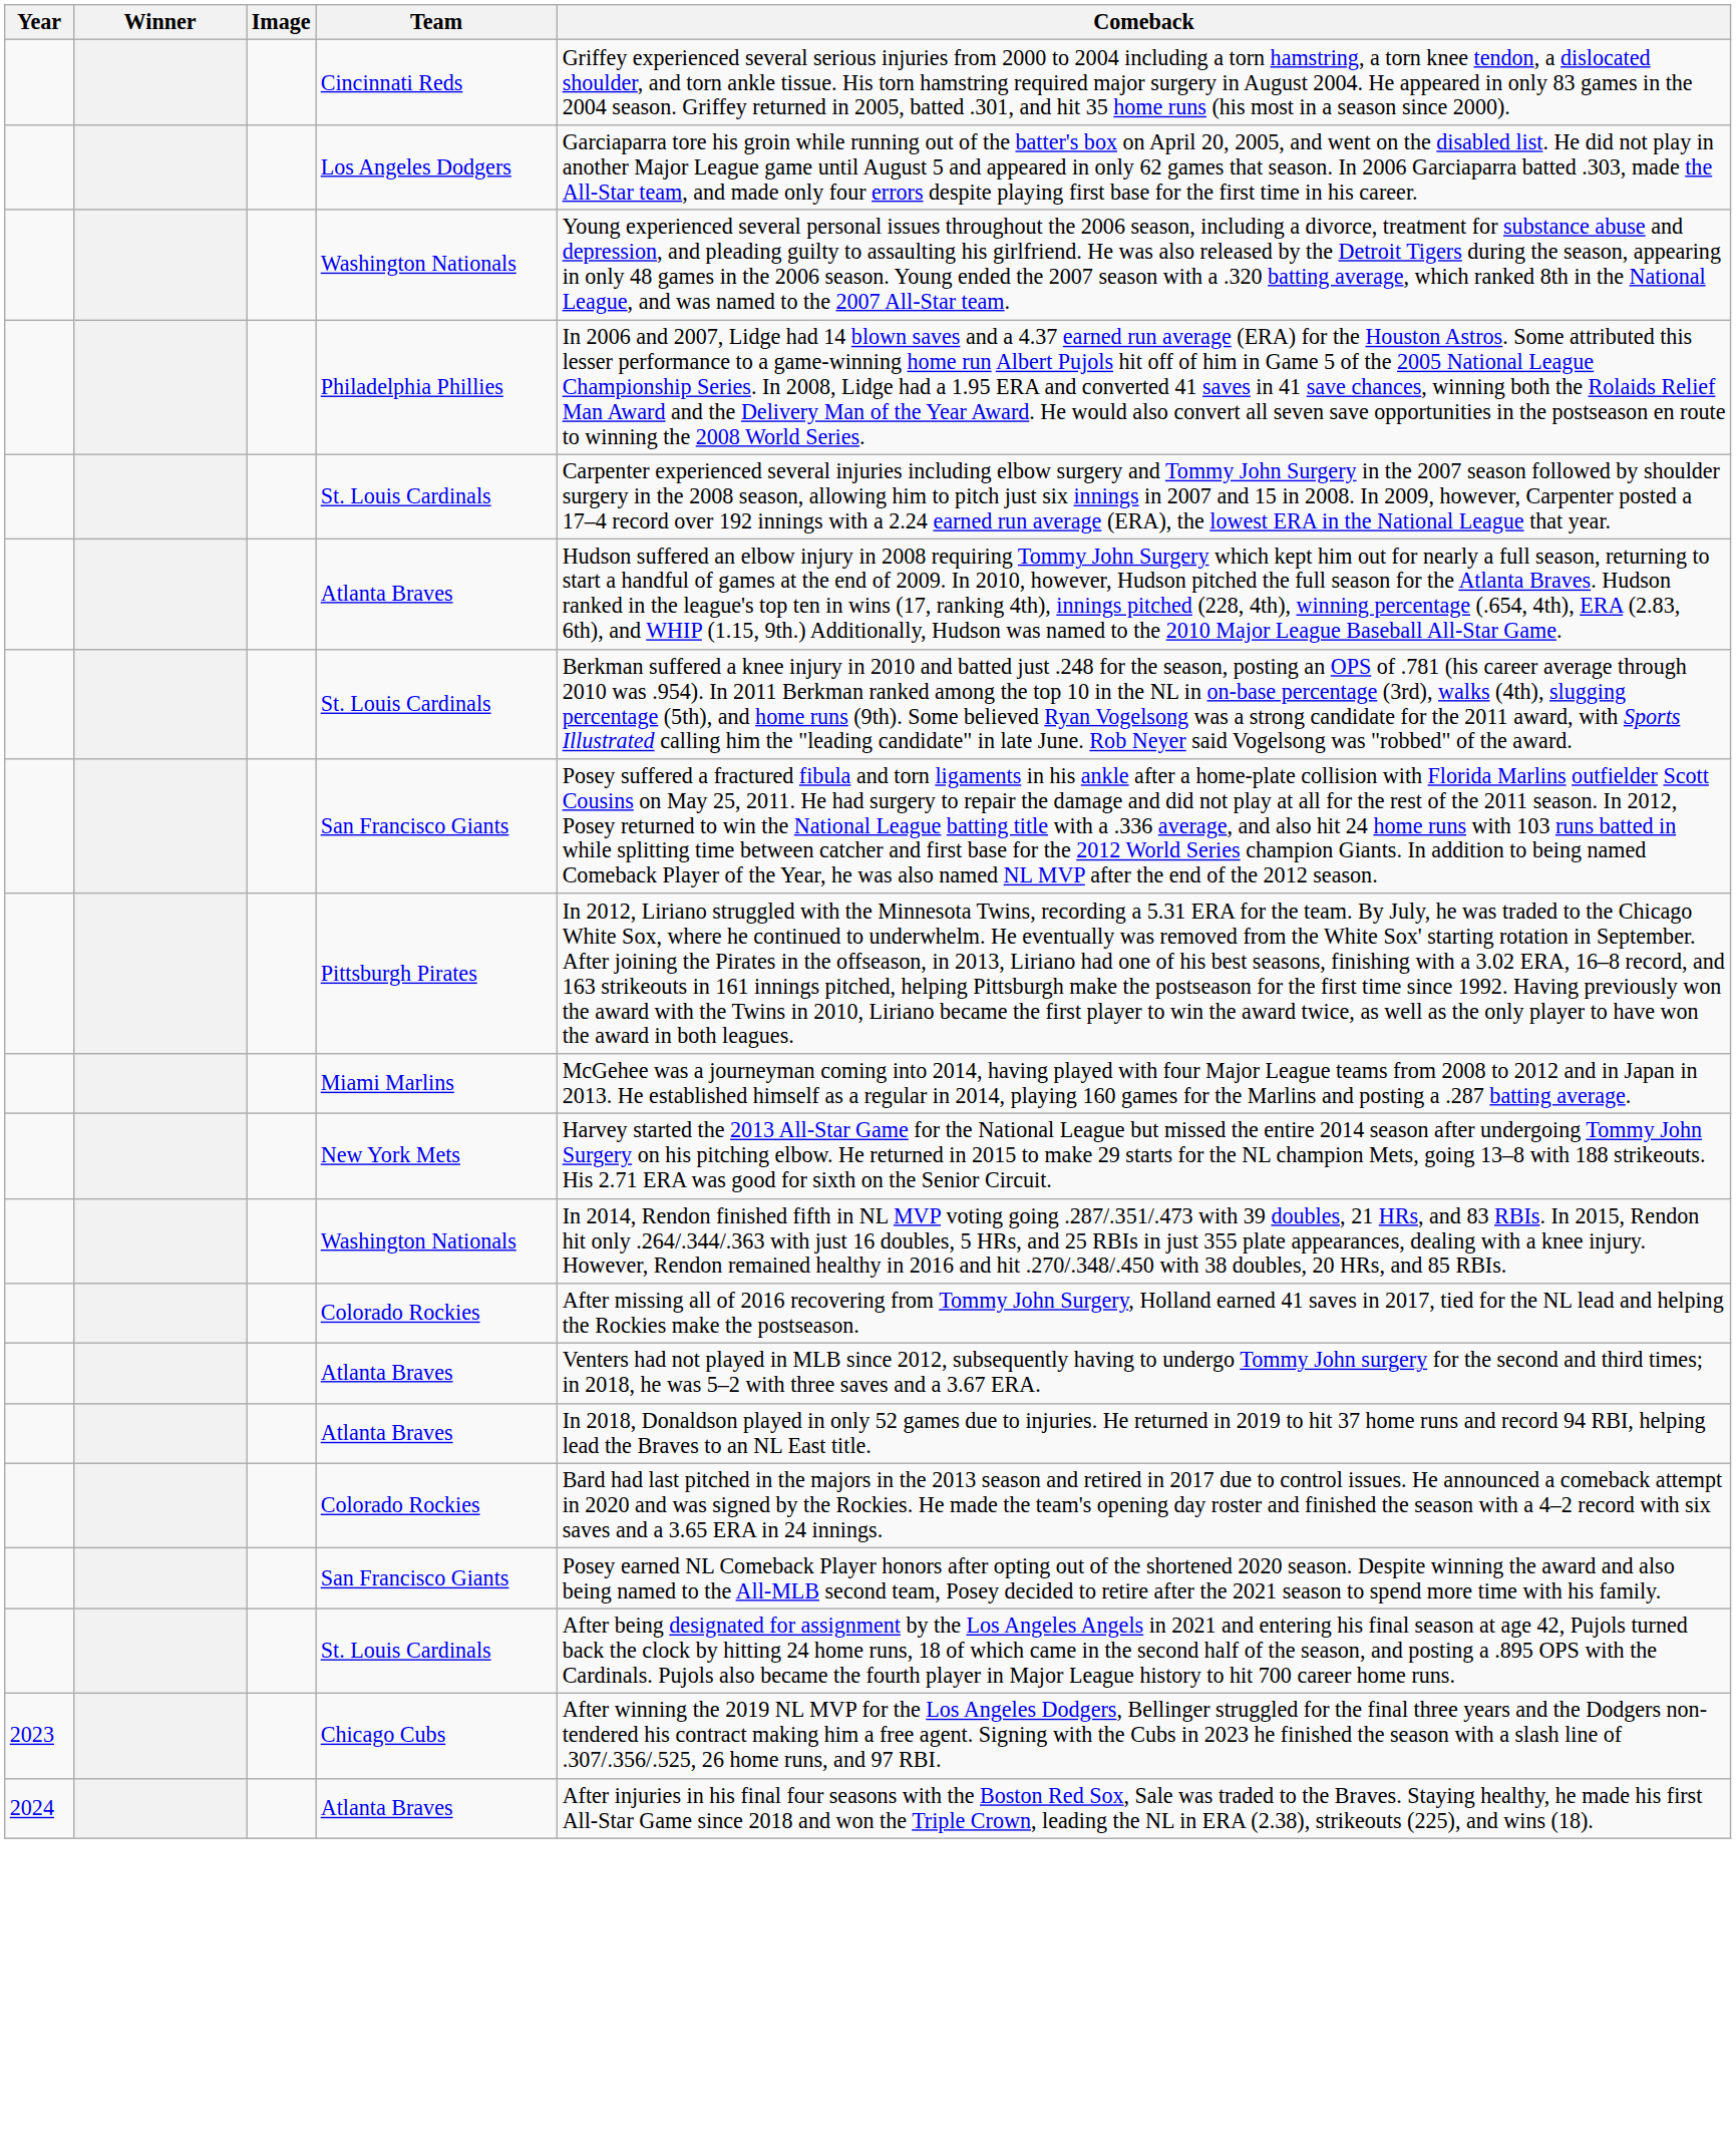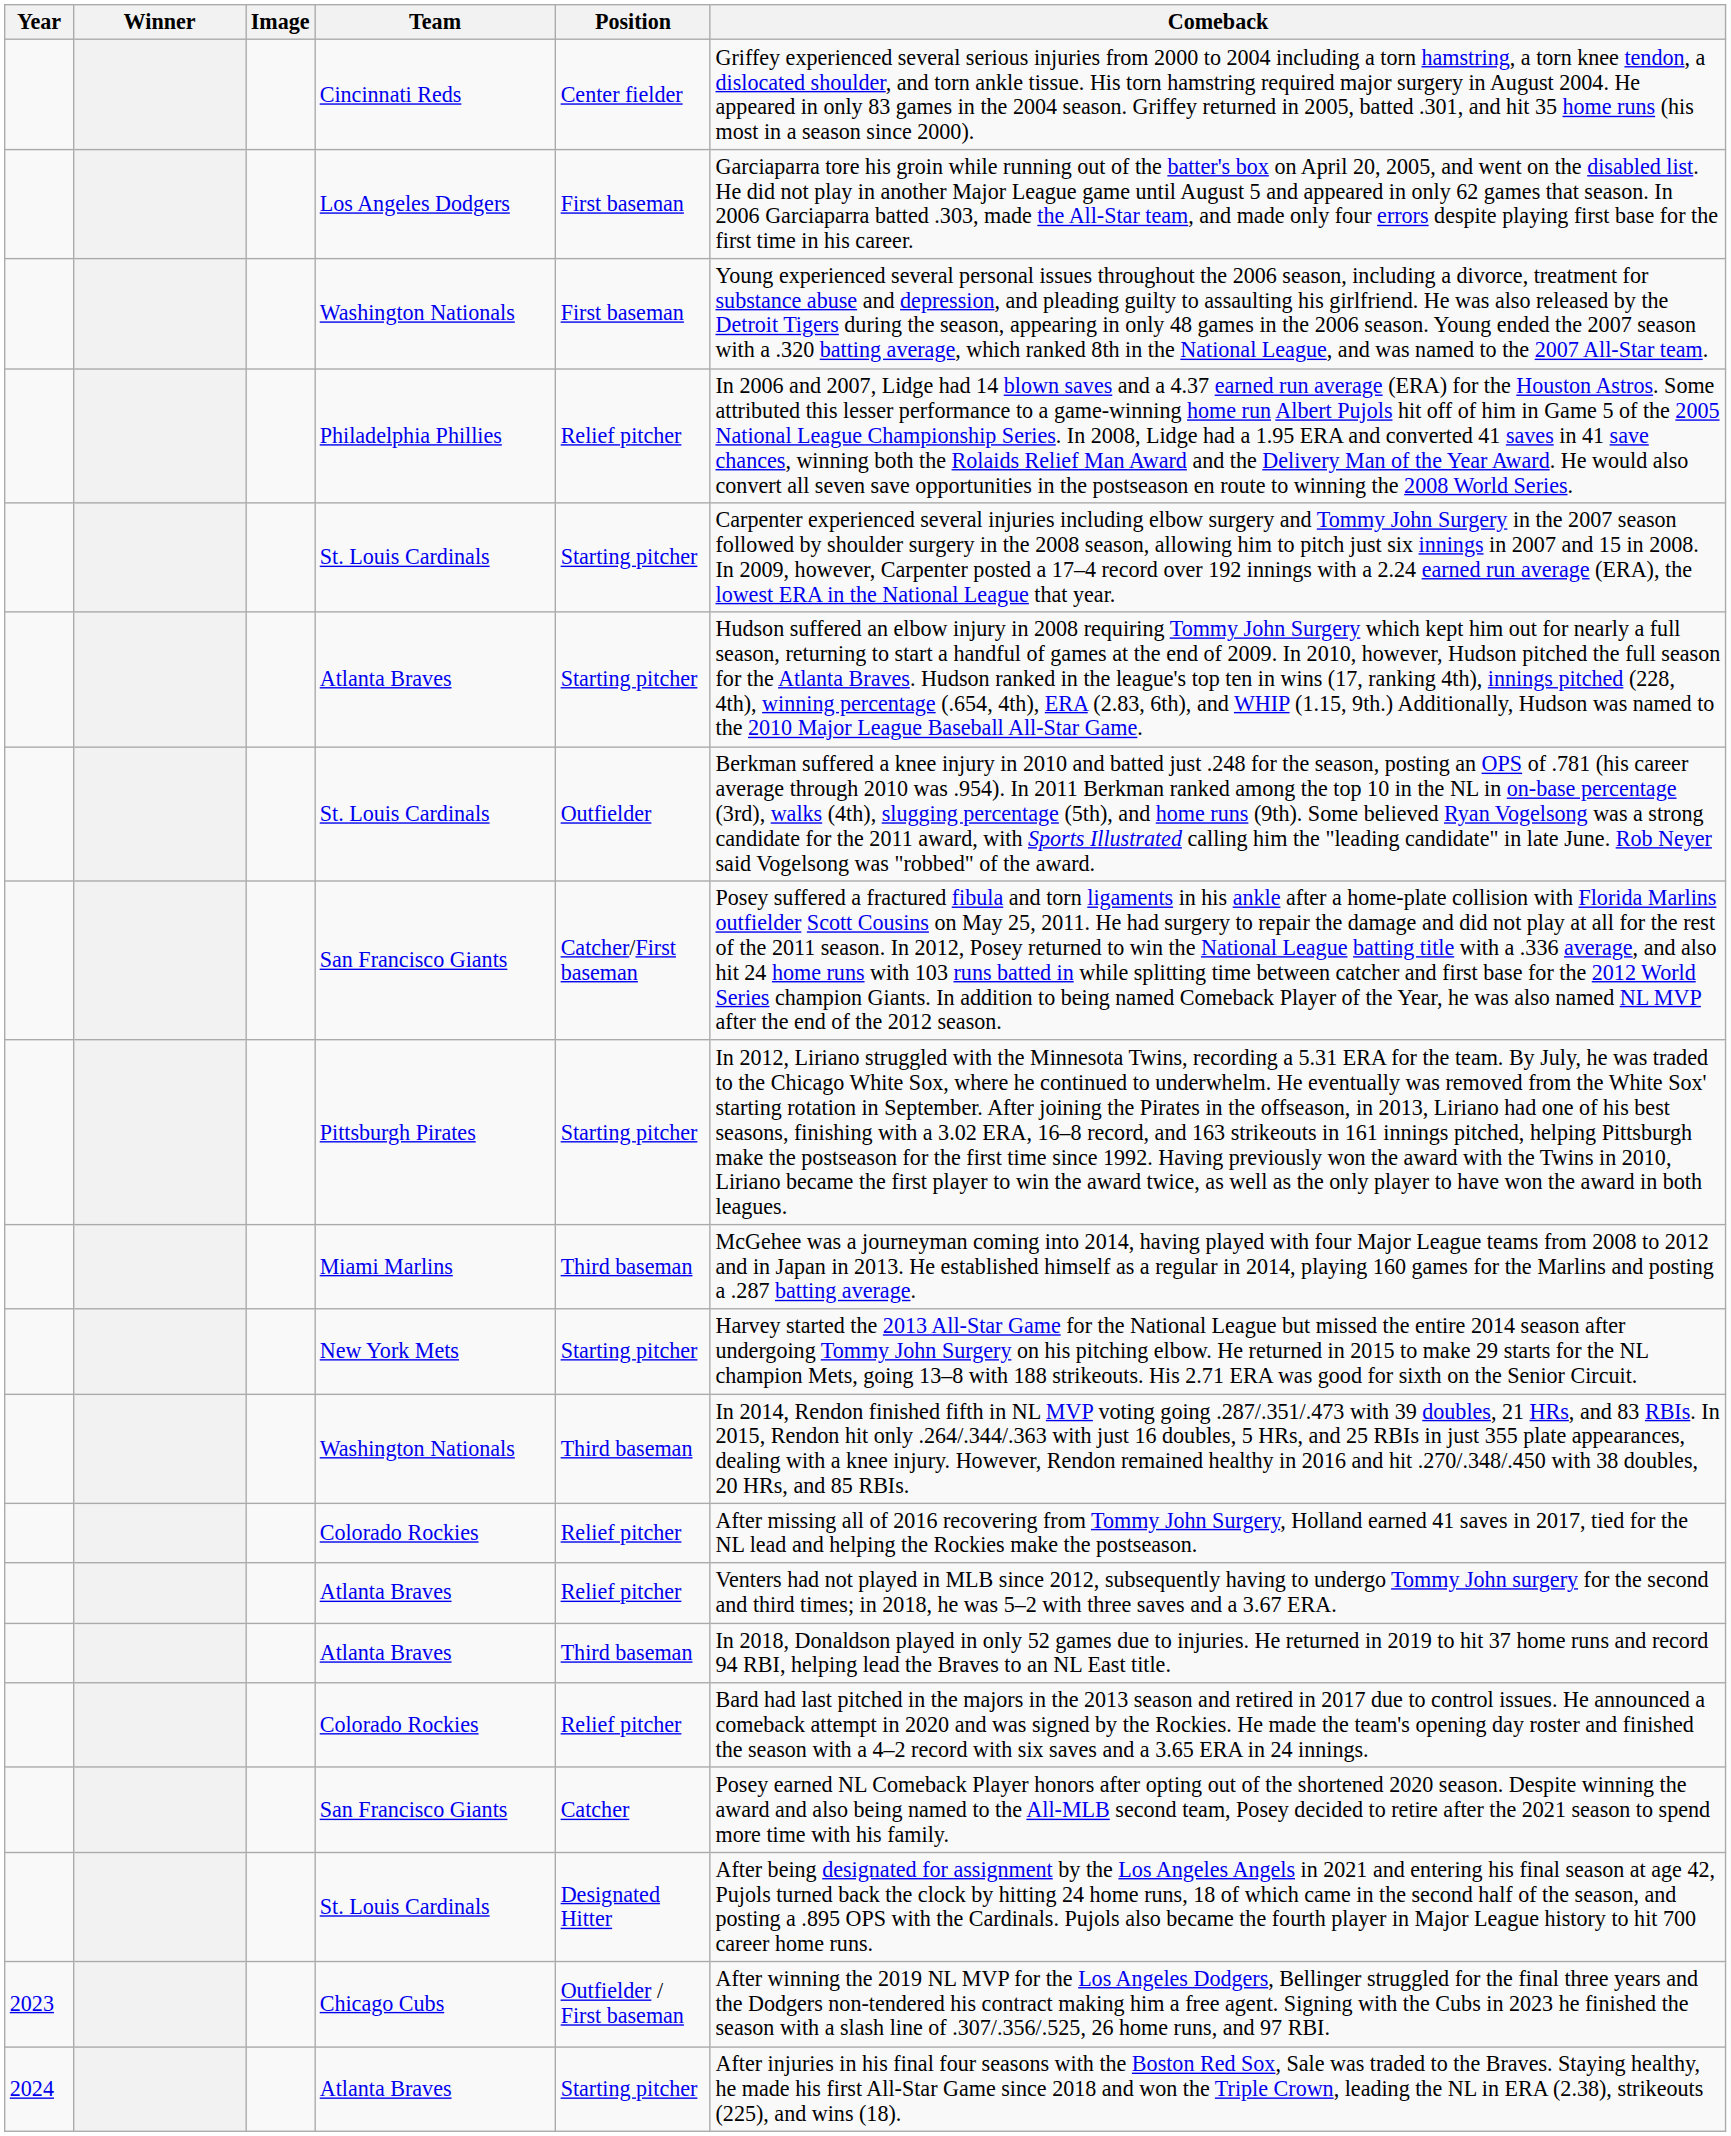 <table class="wikitable sortable plainrowheaders">
 <tr>
 <th scope"col" width="4%">Year</th>
 <th scope"col" width="10%">Winner</th>
 <th scope"col" class="unsortable">Image</th>
 <th scope"col" width="14%">Team</th>
+<th scope"col" width="9%">Position</th>
 <th scope"col" class="unsortable">Comeback</th>
 </tr>
 <tr>
 <td></td>
 <th scope="row"></th>
 <td></td>
 <td><a href='#'>Cincinnati Reds</a></td>
+<td><a href='#'>Center fielder</a></td>
 <td>Griffey experienced several serious injuries from 2000 to 2004 including a torn <a href='#'>hamstring</a>, a torn knee <a href='#'>tendon</a>, a <a href='#'>dislocated shoulder</a>, and torn ankle tissue. His torn hamstring required major surgery in August 2004. He appeared in only 83 games in the 2004 season. Griffey returned in 2005, batted .301, and hit 35 <a href='#'>home runs</a> (his most in a season since 2000).</td>
 </tr>
 <tr>
 <td></td>
 <th scope="row"></th>
 <td></td>
 <td><a href='#'>Los Angeles Dodgers</a></td>
+<td><a href='#'>First baseman</a></td>
 <td>Garciaparra tore his groin while running out of the <a href='#'>batter's box</a> on April 20, 2005, and went on the <a href='#'>disabled list</a>. He did not play in another Major League game until August 5 and appeared in only 62 games that season. In 2006 Garciaparra batted .303, made <a href='#'>the All-Star team</a>, and made only four <a href='#'>errors</a> despite playing first base for the first time in his career.</td>
 </tr>
 <tr>
 <td></td>
 <th scope="row"></th>
 <td></td>
 <td><a href='#'>Washington Nationals</a></td>
+<td><a href='#'>First baseman</a></td>
 <td>Young experienced several personal issues throughout the 2006 season, including a divorce, treatment for <a href='#'>substance abuse</a> and <a href='#'>depression</a>, and pleading guilty to assaulting his girlfriend. He was also released by the <a href='#'>Detroit Tigers</a> during the season, appearing in only 48 games in the 2006 season. Young ended the 2007 season with a .320 <a href='#'>batting average</a>, which ranked 8th in the <a href='#'>National League</a>, and was named to the <a href='#'>2007 All-Star team</a>.</td>
 </tr>
 <tr>
 <td></td>
 <th scope="row"></th>
 <td></td>
 <td><a href='#'>Philadelphia Phillies</a></td>
+<td><a href='#'>Relief pitcher</a></td>
 <td>In 2006 and 2007, Lidge had 14 <a href='#'>blown saves</a> and a 4.37 <a href='#'>earned run average</a> (ERA) for the <a href='#'>Houston Astros</a>. Some attributed this lesser performance to a game-winning <a href='#'>home run</a> <a href='#'>Albert Pujols</a> hit off of him in Game 5 of the <a href='#'>2005 National League Championship Series</a>. In 2008, Lidge had a 1.95 ERA and converted 41 <a href='#'>saves</a> in 41 <a href='#'>save chances</a>, winning both the <a href='#'>Rolaids Relief Man Award</a> and the <a href='#'>Delivery Man of the Year Award</a>. He would also convert all seven save opportunities in the postseason en route to winning the <a href='#'>2008 World Series</a>.</td>
 </tr>
 <tr>
 <td></td>
 <th scope="row"></th>
 <td></td>
 <td><a href='#'>St. Louis Cardinals</a></td>
+<td><a href='#'>Starting pitcher</a></td>
 <td>Carpenter experienced several injuries including elbow surgery and <a href='#'>Tommy John Surgery</a> in the 2007 season followed by shoulder surgery in the 2008 season, allowing him to pitch just six <a href='#'>innings</a> in 2007 and 15 in 2008. In 2009, however, Carpenter posted a 17–4 record over 192 innings with a 2.24 <a href='#'>earned run average</a> (ERA), the <a href='#'>lowest ERA in the National League</a> that year.</td>
 </tr>
 <tr>
 <td></td>
 <th scope="row"></th>
 <td></td>
 <td><a href='#'>Atlanta Braves</a></td>
+<td><a href='#'>Starting pitcher</a></td>
 <td>Hudson suffered an elbow injury in 2008 requiring <a href='#'>Tommy John Surgery</a> which kept him out for nearly a full season, returning to start a handful of games at the end of 2009.  In 2010, however, Hudson pitched the full season for the <a href='#'>Atlanta Braves</a>.  Hudson ranked in the league's top ten in wins (17, ranking 4th), <a href='#'>innings pitched</a> (228, 4th), <a href='#'>winning percentage</a> (.654, 4th), <a href='#'>ERA</a> (2.83, 6th), and <a href='#'>WHIP</a> (1.15, 9th.) Additionally, Hudson was named to the <a href='#'>2010 Major League Baseball All-Star Game</a>.</td>
 </tr>
 <tr>
 <td></td>
 <th scope="row"></th>
 <td></td>
 <td><a href='#'>St. Louis Cardinals</a></td>
+<td><a href='#'>Outfielder</a></td>
 <td>Berkman suffered a knee injury in 2010 and batted just .248 for the season, posting an <a href='#'>OPS</a> of .781 (his career average through 2010 was .954). In 2011 Berkman ranked among the top 10 in the NL in <a href='#'>on-base percentage</a> (3rd), <a href='#'>walks</a> (4th), <a href='#'>slugging percentage</a> (5th), and <a href='#'>home runs</a> (9th). Some believed <a href='#'>Ryan Vogelsong</a> was a strong candidate for the 2011 award, with <em><a href='#'>Sports Illustrated</a></em> calling him the "leading candidate" in late June. <a href='#'>Rob Neyer</a> said Vogelsong was "robbed" of the award.</td>
 </tr>
 <tr>
 <td></td>
 <th scope="row"></th>
 <td></td>
 <td><a href='#'>San Francisco Giants</a></td>
+<td><a href='#'>Catcher</a>/<a href='#'>First baseman</a></td>
 <td>Posey suffered a fractured <a href='#'>fibula</a> and torn <a href='#'>ligaments</a> in his <a href='#'>ankle</a> after a home-plate collision with <a href='#'>Florida Marlins</a> <a href='#'>outfielder</a> <a href='#'>Scott Cousins</a> on May 25, 2011. He had surgery to repair the damage and did not play at all for the rest of the 2011 season. In 2012, Posey returned to win the <a href='#'>National League</a> <a href='#'>batting title</a> with a .336 <a href='#'>average</a>, and also hit 24 <a href='#'>home runs</a> with 103 <a href='#'>runs batted in</a> while splitting time between catcher and first base for the <a href='#'>2012 World Series</a> champion Giants. In addition to being named Comeback Player of the Year, he was also named <a href='#'>NL MVP</a> after the end of the 2012 season.</td>
 </tr>
 <tr>
 <td></td>
 <th scope="row"></th>
 <td></td>
 <td><a href='#'>Pittsburgh Pirates</a></td>
+<td><a href='#'>Starting pitcher</a></td>
 <td>In 2012, Liriano struggled with the Minnesota Twins, recording a 5.31 ERA for the team. By July, he was traded to the Chicago White Sox, where he continued to underwhelm. He eventually was removed from the White Sox' starting rotation in September. After joining the Pirates in the offseason, in 2013, Liriano had one of his best seasons, finishing with a 3.02 ERA, 16–8 record, and 163 strikeouts in 161 innings pitched, helping Pittsburgh make the postseason for the first time since 1992. Having previously won the award with the Twins in 2010, Liriano became the first player to win the award twice, as well as the only player to have won the award in both leagues.</td>
 </tr>
 <tr>
 <td></td>
 <th scope="row"></th>
 <td></td>
 <td><a href='#'>Miami Marlins</a></td>
+<td><a href='#'>Third baseman</a></td>
 <td>McGehee was a journeyman coming into 2014, having played with four Major League teams from 2008 to 2012 and in Japan in 2013. He established himself as a regular in 2014, playing 160 games for the Marlins and posting a .287 <a href='#'>batting average</a>.</td>
 </tr>
 <tr>
 <td></td>
 <th scope="row"></th>
 <td></td>
 <td><a href='#'>New York Mets</a></td>
+<td><a href='#'>Starting pitcher</a></td>
 <td>Harvey started the <a href='#'>2013 All-Star Game</a> for the National League but missed the entire 2014 season after undergoing <a href='#'>Tommy John Surgery</a> on his pitching elbow. He returned in 2015 to make 29 starts for the NL champion Mets, going 13–8 with 188 strikeouts. His 2.71 ERA was good for sixth on the Senior Circuit.</td>
 </tr>
 <tr>
 <td></td>
 <th scope="row"></th>
 <td></td>
 <td><a href='#'>Washington Nationals</a></td>
+<td><a href='#'>Third baseman</a></td>
 <td>In 2014, Rendon finished fifth in NL <a href='#'>MVP</a> voting going .287/.351/.473 with 39 <a href='#'>doubles</a>, 21 <a href='#'>HRs</a>, and 83 <a href='#'>RBIs</a>. In 2015, Rendon hit only .264/.344/.363 with just 16 doubles, 5 HRs, and 25 RBIs in just 355 plate appearances, dealing with a knee injury. However, Rendon remained healthy in 2016 and hit .270/.348/.450 with 38 doubles, 20 HRs, and 85 RBIs.</td>
 </tr>
 <tr>
 <td></td>
 <th scope="row"></th>
 <td></td>
 <td><a href='#'>Colorado Rockies</a></td>
+<td><a href='#'>Relief pitcher</a></td>
 <td>After missing all of 2016 recovering from <a href='#'>Tommy John Surgery</a>, Holland earned 41 saves in 2017, tied for the NL lead and helping the Rockies make the postseason.</td>
 </tr>
 <tr>
 <td></td>
 <th scope="row"></th>
 <td></td>
 <td><a href='#'>Atlanta Braves</a></td>
+<td><a href='#'>Relief pitcher</a></td>
 <td>Venters had not played in MLB since 2012, subsequently having to undergo <a href='#'>Tommy John surgery</a> for the second and third times; in 2018, he was 5–2 with three saves and a 3.67 ERA.</td>
 </tr>
 <tr>
 <td></td>
 <th scope="row"></th>
 <td></td>
 <td><a href='#'>Atlanta Braves</a></td>
+<td><a href='#'>Third baseman</a></td>
 <td>In 2018, Donaldson played in only 52 games due to injuries. He returned in 2019 to hit 37 home runs and record 94 RBI, helping lead the Braves to an NL East title.</td>
 </tr>
 <tr>
 <td></td>
 <th scope="row"></th>
 <td></td>
 <td><a href='#'>Colorado Rockies</a></td>
+<td><a href='#'>Relief pitcher</a></td>
 <td>Bard had last pitched in the majors in the 2013 season and retired in 2017 due to control issues. He announced a comeback attempt in 2020 and was signed by the Rockies. He made the team's opening day roster and finished the season with a 4–2 record with six saves and a 3.65 ERA in 24 innings.</td>
 </tr>
 <tr>
 <td></td>
 <th scope="row"></th>
 <td></td>
 <td><a href='#'>San Francisco Giants</a></td>
+<td><a href='#'>Catcher</a></td>
 <td>Posey earned NL Comeback Player honors after opting out of the shortened 2020 season. Despite winning the award and also being named to the <a href='#'>All-MLB</a> second team, Posey decided to retire after the 2021 season to spend more time with his family.</td>
 </tr>
 <tr>
 <td></td>
 <th scope="row"></th>
 <td></td>
 <td><a href='#'>St. Louis Cardinals</a></td>
+<td><a href='#'>Designated Hitter</a></td>
 <td>After being <a href='#'>designated for assignment</a> by the <a href='#'>Los Angeles Angels</a> in 2021 and entering his final season at age 42, Pujols turned back the clock by hitting 24 home runs, 18 of which came in the second half of the season, and posting a .895 OPS with the Cardinals. Pujols also became the fourth player in Major League history to hit 700 career home runs.</td>
 </tr>
 <tr>
 <td><a href='#'>2023</a></td>
 <th scope="row"></th>
 <td></td>
 <td><a href='#'>Chicago Cubs</a></td>
+<td><a href='#'>Outfielder</a> / <a href='#'>First baseman</a></td>
 <td>After winning the 2019 NL MVP for the <a href='#'>Los Angeles Dodgers</a>, Bellinger struggled for the final three years and the Dodgers non-tendered his contract making him a free agent. Signing with the Cubs in 2023 he finished the season with a slash line of .307/.356/.525, 26 home runs, and 97 RBI.</td>
 </tr>
 <tr>
 <td><a href='#'>2024</a></td>
 <th scope="row"></th>
 <td></td>
 <td><a href='#'>Atlanta Braves</a></td>
+<td><a href='#'>Starting pitcher</a></td>
 <td>After injuries in his final four seasons with the <a href='#'>Boston Red Sox</a>, Sale was traded to the Braves. Staying healthy, he made his first All-Star Game since 2018 and won the <a href='#'>Triple Crown</a>, leading the NL in ERA (2.38), strikeouts (225), and wins (18).</td>
 </tr>
 </table>
